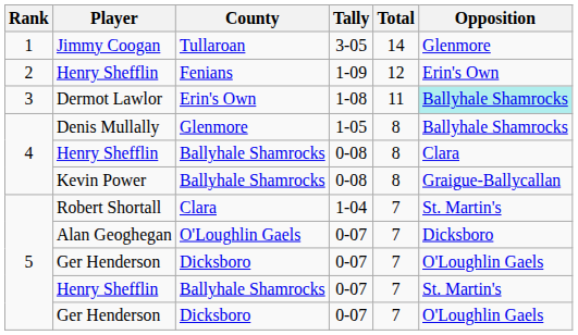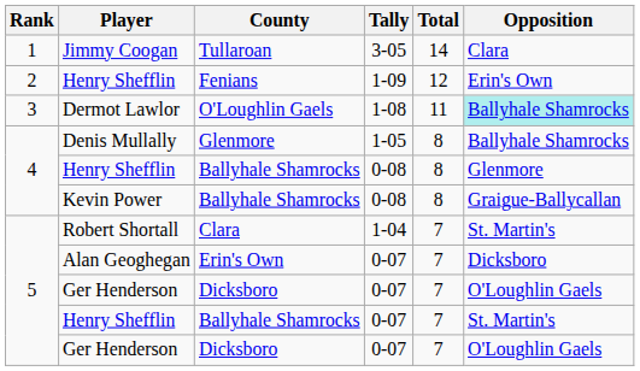 <table class="wikitable">
 <tr>
 <th>Rank</th>
 <th>Player</th>
 <th>County</th>
 <th>Tally</th>
 <th>Total</th>
 <th>Opposition</th>
 </tr>
 <tr>
 <td rowspan=1 align=center>1</td>
 <td><a href='#'>Jimmy Coogan</a></td>
 <td><a href='#'>Tullaroan</a></td>
 <td align=center>3-05</td>
 <td align=center>14</td>
-<td><a href='#'>Glenmore</a></td>
+<td><a href='#'>Clara</a></td>
 </tr>
 <tr>
 <td rowspan=1 align=center>2</td>
 <td><a href='#'>Henry Shefflin</a></td>
 <td><a href='#'>Fenians</a></td>
 <td align=center>1-09</td>
 <td align=center>12</td>
 <td><a href='#'>Erin's Own</a></td>
 </tr>
 <tr>
 <td rowspan=1 align=center>3</td>
 <td>Dermot Lawlor</td>
-<td><a href='#'>Erin's Own</a></td>
+<td><a href='#'>O'Loughlin Gaels</a></td>
 <td align=center>1-08</td>
 <td align=center>11</td>
 <td style="background: paleturquoise;"><a href='#'>Ballyhale Shamrocks</a></td>
 </tr>
 <tr>
 <td rowspan=3 align=center>4</td>
 <td>Denis Mullally</td>
 <td><a href='#'>Glenmore</a></td>
 <td align=center>1-05</td>
 <td align=center>8</td>
 <td><a href='#'>Ballyhale Shamrocks</a></td>
 </tr>
 <tr>
 <td><a href='#'>Henry Shefflin</a></td>
 <td><a href='#'>Ballyhale Shamrocks</a></td>
 <td align=center>0-08</td>
 <td align=center>8</td>
-<td><a href='#'>Clara</a></td>
+<td><a href='#'>Glenmore</a></td>
 </tr>
 <tr>
 <td>Kevin Power</td>
 <td><a href='#'>Ballyhale Shamrocks</a></td>
 <td align=center>0-08</td>
 <td align=center>8</td>
 <td><a href='#'>Graigue-Ballycallan</a></td>
 </tr>
 <tr>
 <td rowspan=5 align=center>5</td>
 <td>Robert Shortall</td>
 <td><a href='#'>Clara</a></td>
 <td align=center>1-04</td>
 <td align=center>7</td>
 <td><a href='#'>St. Martin's</a></td>
 </tr>
 <tr>
 <td>Alan Geoghegan</td>
-<td><a href='#'>O'Loughlin Gaels</a></td>
+<td><a href='#'>Erin's Own</a></td>
 <td align=center>0-07</td>
 <td align=center>7</td>
 <td><a href='#'>Dicksboro</a></td>
 </tr>
 <tr>
 <td>Ger Henderson</td>
 <td><a href='#'>Dicksboro</a></td>
 <td align=center>0-07</td>
 <td align=center>7</td>
 <td><a href='#'>O'Loughlin Gaels</a></td>
 </tr>
 <tr>
 <td><a href='#'>Henry Shefflin</a></td>
 <td><a href='#'>Ballyhale Shamrocks</a></td>
 <td align=center>0-07</td>
 <td align=center>7</td>
 <td><a href='#'>St. Martin's</a></td>
 </tr>
 <tr>
 <td>Ger Henderson</td>
 <td><a href='#'>Dicksboro</a></td>
 <td align=center>0-07</td>
 <td align=center>7</td>
 <td><a href='#'>O'Loughlin Gaels</a></td>
 </tr>
 </table>
